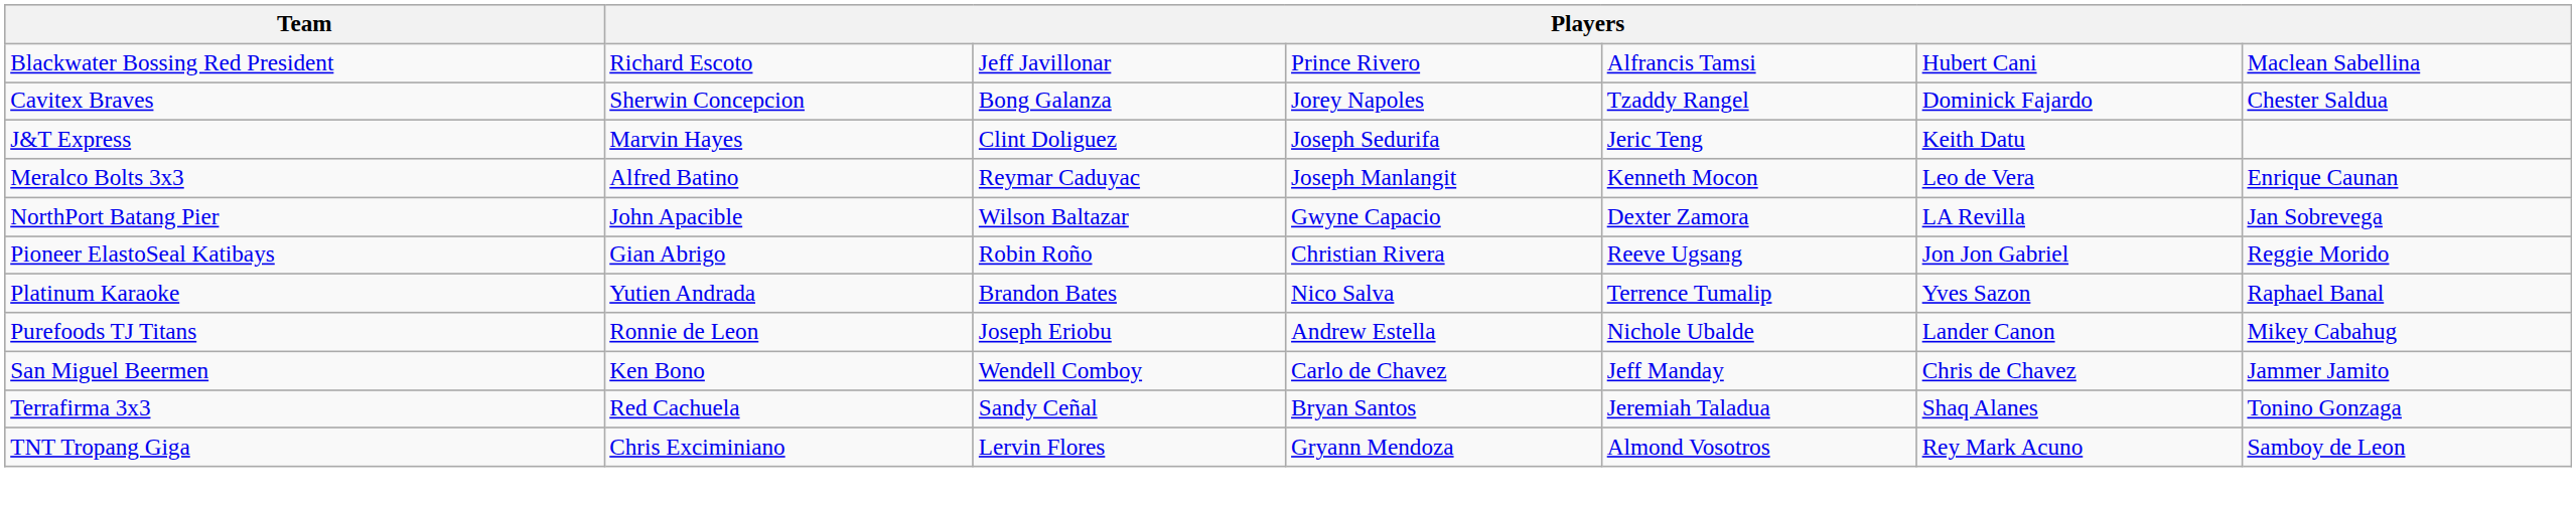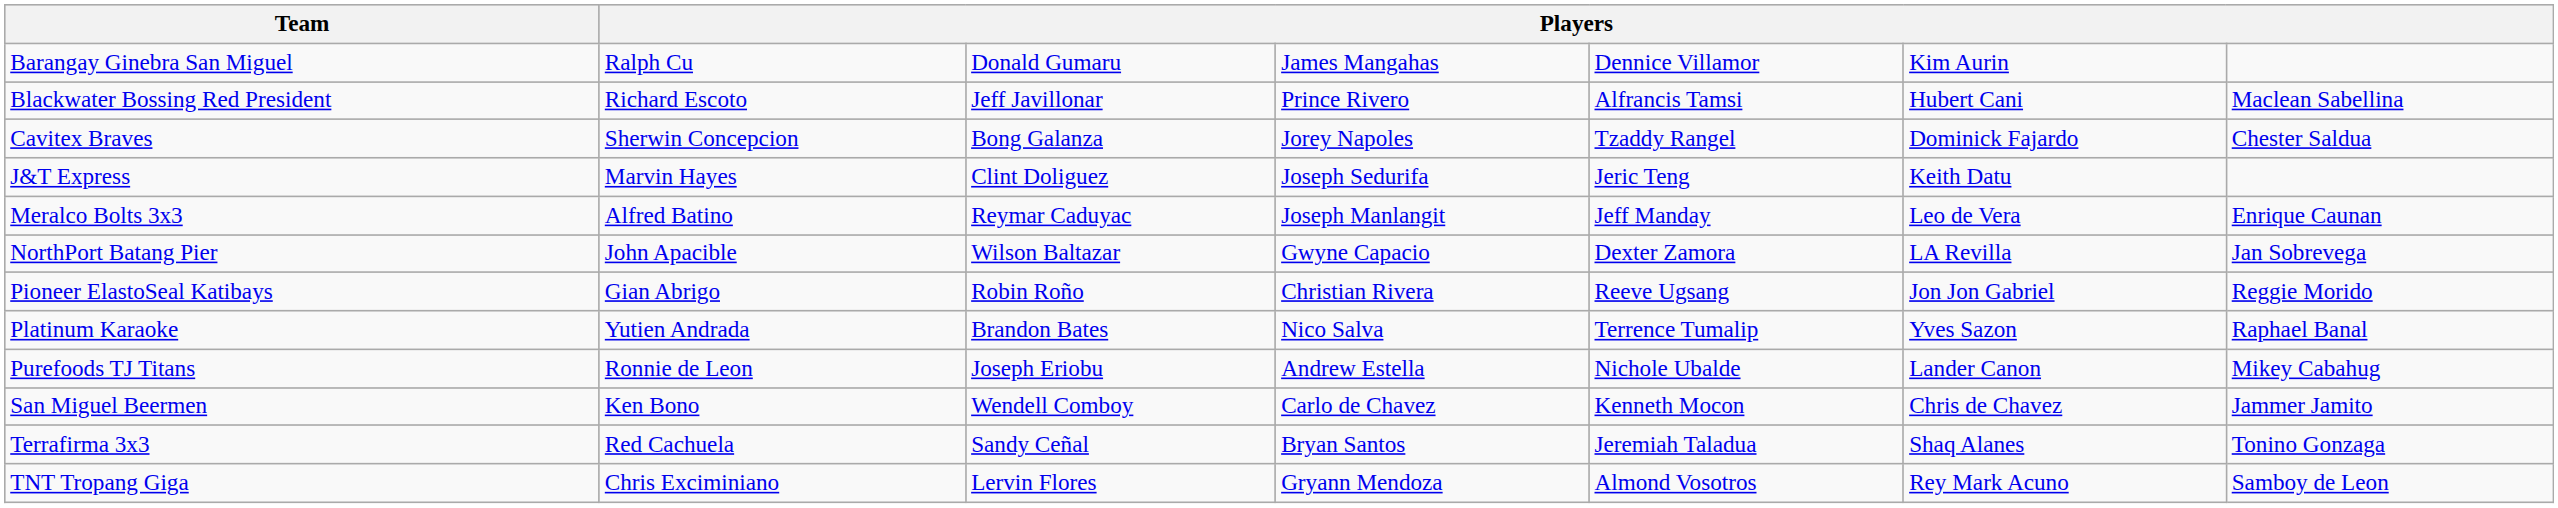 <table class="wikitable" style="font-size:90%; width:100%">
 <tr>
 <th>Team</th>
 <th colspan="6">Players</th>
+</tr>
+<tr>
+<td><a href='#'>Barangay Ginebra San Miguel</a></td>
+<td><a href='#'>Ralph Cu</a></td>
+<td><a href='#'>Donald Gumaru</a></td>
+<td><a href='#'>James Mangahas</a></td>
+<td><a href='#'>Dennice Villamor</a></td>
+<td><a href='#'>Kim Aurin</a></td>
+<td></td>
 </tr>
 <tr>
 <td><a href='#'>Blackwater Bossing Red President</a></td>
 <td><a href='#'>Richard Escoto</a></td>
 <td><a href='#'>Jeff Javillonar</a></td>
 <td><a href='#'>Prince Rivero</a></td>
 <td><a href='#'>Alfrancis Tamsi</a></td>
 <td><a href='#'>Hubert Cani</a></td>
 <td><a href='#'>Maclean Sabellina</a></td>
 </tr>
 <tr>
 <td><a href='#'>Cavitex Braves</a></td>
 <td><a href='#'>Sherwin Concepcion</a></td>
 <td><a href='#'>Bong Galanza</a></td>
 <td><a href='#'>Jorey Napoles</a></td>
 <td><a href='#'>Tzaddy Rangel</a></td>
 <td><a href='#'>Dominick Fajardo</a></td>
 <td><a href='#'>Chester Saldua</a></td>
 </tr>
 <tr>
 <td><a href='#'>J&T Express</a></td>
 <td><a href='#'>Marvin Hayes</a></td>
 <td><a href='#'>Clint Doliguez</a></td>
 <td><a href='#'>Joseph Sedurifa</a></td>
 <td><a href='#'>Jeric Teng</a></td>
 <td><a href='#'>Keith Datu</a></td>
 <td></td>
 </tr>
 <tr>
 <td><a href='#'>Meralco Bolts 3x3</a></td>
 <td><a href='#'>Alfred Batino</a></td>
 <td><a href='#'>Reymar Caduyac</a></td>
 <td><a href='#'>Joseph Manlangit</a></td>
-<td><a href='#'>Kenneth Mocon</a></td>
+<td><a href='#'>Jeff Manday</a></td>
 <td><a href='#'>Leo de Vera</a></td>
 <td><a href='#'>Enrique Caunan</a></td>
 </tr>
 <tr>
 <td><a href='#'>NorthPort Batang Pier</a></td>
 <td><a href='#'>John Apacible</a></td>
 <td><a href='#'>Wilson Baltazar</a></td>
 <td><a href='#'>Gwyne Capacio</a></td>
 <td><a href='#'>Dexter Zamora</a></td>
 <td><a href='#'>LA Revilla</a></td>
 <td><a href='#'>Jan Sobrevega</a></td>
 </tr>
 <tr>
 <td><a href='#'>Pioneer ElastoSeal Katibays</a></td>
 <td><a href='#'>Gian Abrigo</a></td>
 <td><a href='#'>Robin Roño</a></td>
 <td><a href='#'>Christian Rivera</a></td>
 <td><a href='#'>Reeve Ugsang</a></td>
 <td><a href='#'>Jon Jon Gabriel</a></td>
 <td><a href='#'>Reggie Morido</a></td>
 </tr>
 <tr>
 <td><a href='#'>Platinum Karaoke</a></td>
 <td><a href='#'>Yutien Andrada</a></td>
 <td><a href='#'>Brandon Bates</a></td>
 <td><a href='#'>Nico Salva</a></td>
 <td><a href='#'>Terrence Tumalip</a></td>
 <td><a href='#'>Yves Sazon</a></td>
 <td><a href='#'>Raphael Banal</a></td>
 </tr>
 <tr>
 <td><a href='#'>Purefoods TJ Titans</a></td>
 <td><a href='#'>Ronnie de Leon</a></td>
 <td><a href='#'>Joseph Eriobu</a></td>
 <td><a href='#'>Andrew Estella</a></td>
 <td><a href='#'>Nichole Ubalde</a></td>
 <td><a href='#'>Lander Canon</a></td>
 <td><a href='#'>Mikey Cabahug</a></td>
 </tr>
 <tr>
 <td><a href='#'>San Miguel Beermen</a></td>
 <td><a href='#'>Ken Bono</a></td>
 <td><a href='#'>Wendell Comboy</a></td>
 <td><a href='#'>Carlo de Chavez</a></td>
-<td><a href='#'>Jeff Manday</a></td>
+<td><a href='#'>Kenneth Mocon</a></td>
 <td><a href='#'>Chris de Chavez</a></td>
 <td><a href='#'>Jammer Jamito</a></td>
 </tr>
 <tr>
 <td><a href='#'>Terrafirma 3x3</a></td>
 <td><a href='#'>Red Cachuela</a></td>
 <td><a href='#'>Sandy Ceñal</a></td>
 <td><a href='#'>Bryan Santos</a></td>
 <td><a href='#'>Jeremiah Taladua</a></td>
 <td><a href='#'>Shaq Alanes</a></td>
 <td><a href='#'>Tonino Gonzaga</a></td>
 </tr>
 <tr>
 <td><a href='#'>TNT Tropang Giga</a></td>
 <td><a href='#'>Chris Exciminiano</a></td>
 <td><a href='#'>Lervin Flores</a></td>
 <td><a href='#'>Gryann Mendoza</a></td>
 <td><a href='#'>Almond Vosotros</a></td>
 <td><a href='#'>Rey Mark Acuno</a></td>
 <td><a href='#'>Samboy de Leon</a></td>
 </tr>
 </table>
